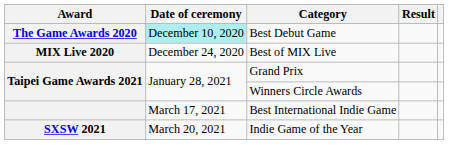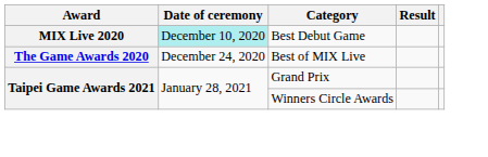 <table class="wikitable plainrowheaders sortable" width="auto">
 <tr>
 <th scope="col">Award</th>
 <th scope="col">Date of ceremony</th>
 <th scope="col">Category</th>
 <th scope="col">Result</th>
 <th scope="col" class="unsortable"></th>
 </tr>
 <tr>
-<th><a href='#'>The Game Awards 2020</a></th>
+<th>MIX Live 2020</th>
 <td style="background: paleturquoise;">December 10, 2020</td>
 <td>Best Debut Game</td>
 <td></td>
 <td></td>
 </tr>
 <tr>
-<th>MIX Live 2020</th>
+<th><a href='#'>The Game Awards 2020</a></th>
 <td>December 24, 2020</td>
 <td Best of MIX Live>Best of MIX Live</td>
 <td></td>
 <td></td>
 </tr>
 <tr>
 <th rowspan=2>Taipei Game Awards 2021</th>
 <td rowspan=2>January 28, 2021</td>
 <td>Grand Prix</td>
 <td></td>
 <td></td>
 </tr>
 <tr>
 <td Winners Circle>Winners Circle Awards</td>
 <td></td>
 <td></td>
 </tr>
-<tr>
-<th></th>
-<td>March 17, 2021</td>
-<td>Best International Indie Game</td>
-<td></td>
-<td></td>
-</tr>
-<tr>
-<th><a href='#'>SXSW</a> 2021</th>
-<td>March 20, 2021</td>
-<td Indie Game of the Year>Indie Game of the Year</td>
-<td></td>
-<td></td>
-</tr>
 </table>
